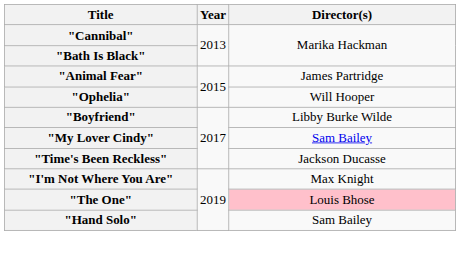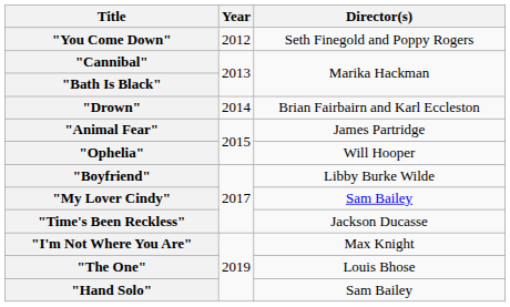 <table class="wikitable plainrowheaders" style="text-align:center">
 <tr>
 <th scope="col" style="width:14.4em;">Title</th>
 <th scope="col" style="width:2em;">Year</th>
 <th scope="col" style="width:17em;">Director(s)</th>
+</tr>
+<tr>
+<th scope="row">"You Come Down"</th>
+<td>2012</td>
+<td>Seth Finegold and Poppy Rogers</td>
 </tr>
 <tr>
 <th scope="row">"Cannibal"</th>
 <td rowspan="2">2013</td>
 <td rowspan="2">Marika Hackman</td>
 </tr>
 <tr>
 <th scope="row">"Bath Is Black"</th>
+</tr>
+<tr>
+<th scope="row">"Drown"</th>
+<td>2014</td>
+<td>Brian Fairbairn and Karl Eccleston</td>
 </tr>
 <tr>
 <th scope="row">"Animal Fear"</th>
 <td rowspan="2">2015</td>
 <td>James Partridge</td>
 </tr>
 <tr>
 <th scope="row">"Ophelia"</th>
 <td>Will Hooper</td>
 </tr>
 <tr>
 <th scope="row">"Boyfriend"</th>
 <td rowspan="3">2017</td>
 <td>Libby Burke Wilde</td>
 </tr>
 <tr>
 <th scope="row">"My Lover Cindy"</th>
 <td><a href='#'>Sam Bailey</a></td>
 </tr>
 <tr>
 <th scope="row">"Time's Been Reckless"</th>
 <td>Jackson Ducasse</td>
 </tr>
 <tr>
 <th scope="row">"I'm Not Where You Are"</th>
 <td rowspan="3">2019</td>
 <td>Max Knight</td>
 </tr>
 <tr>
 <th scope="row">"The One"</th>
-<td style="background: pink;">Louis Bhose</td>
+<td>Louis Bhose</td>
 </tr>
 <tr>
 <th scope="row">"Hand Solo"</th>
 <td>Sam Bailey</td>
 </tr>
 </table>
